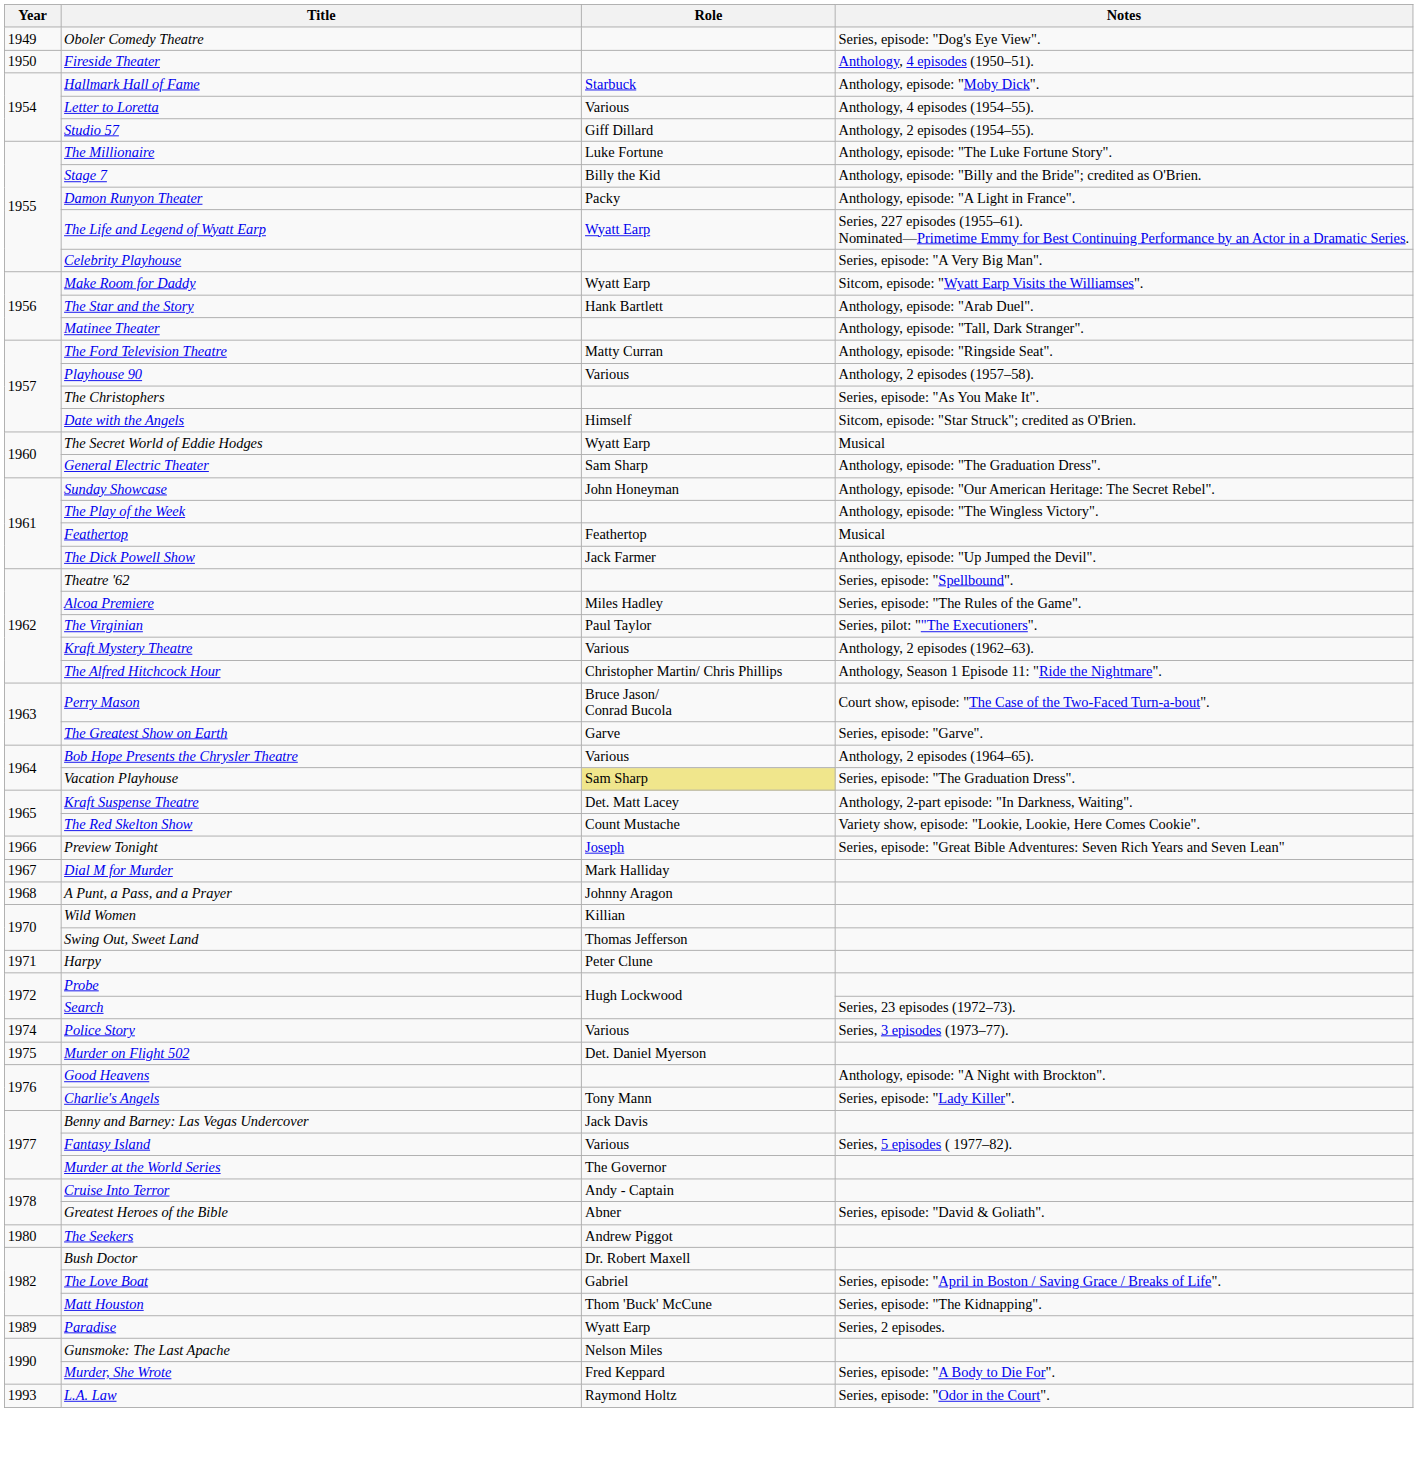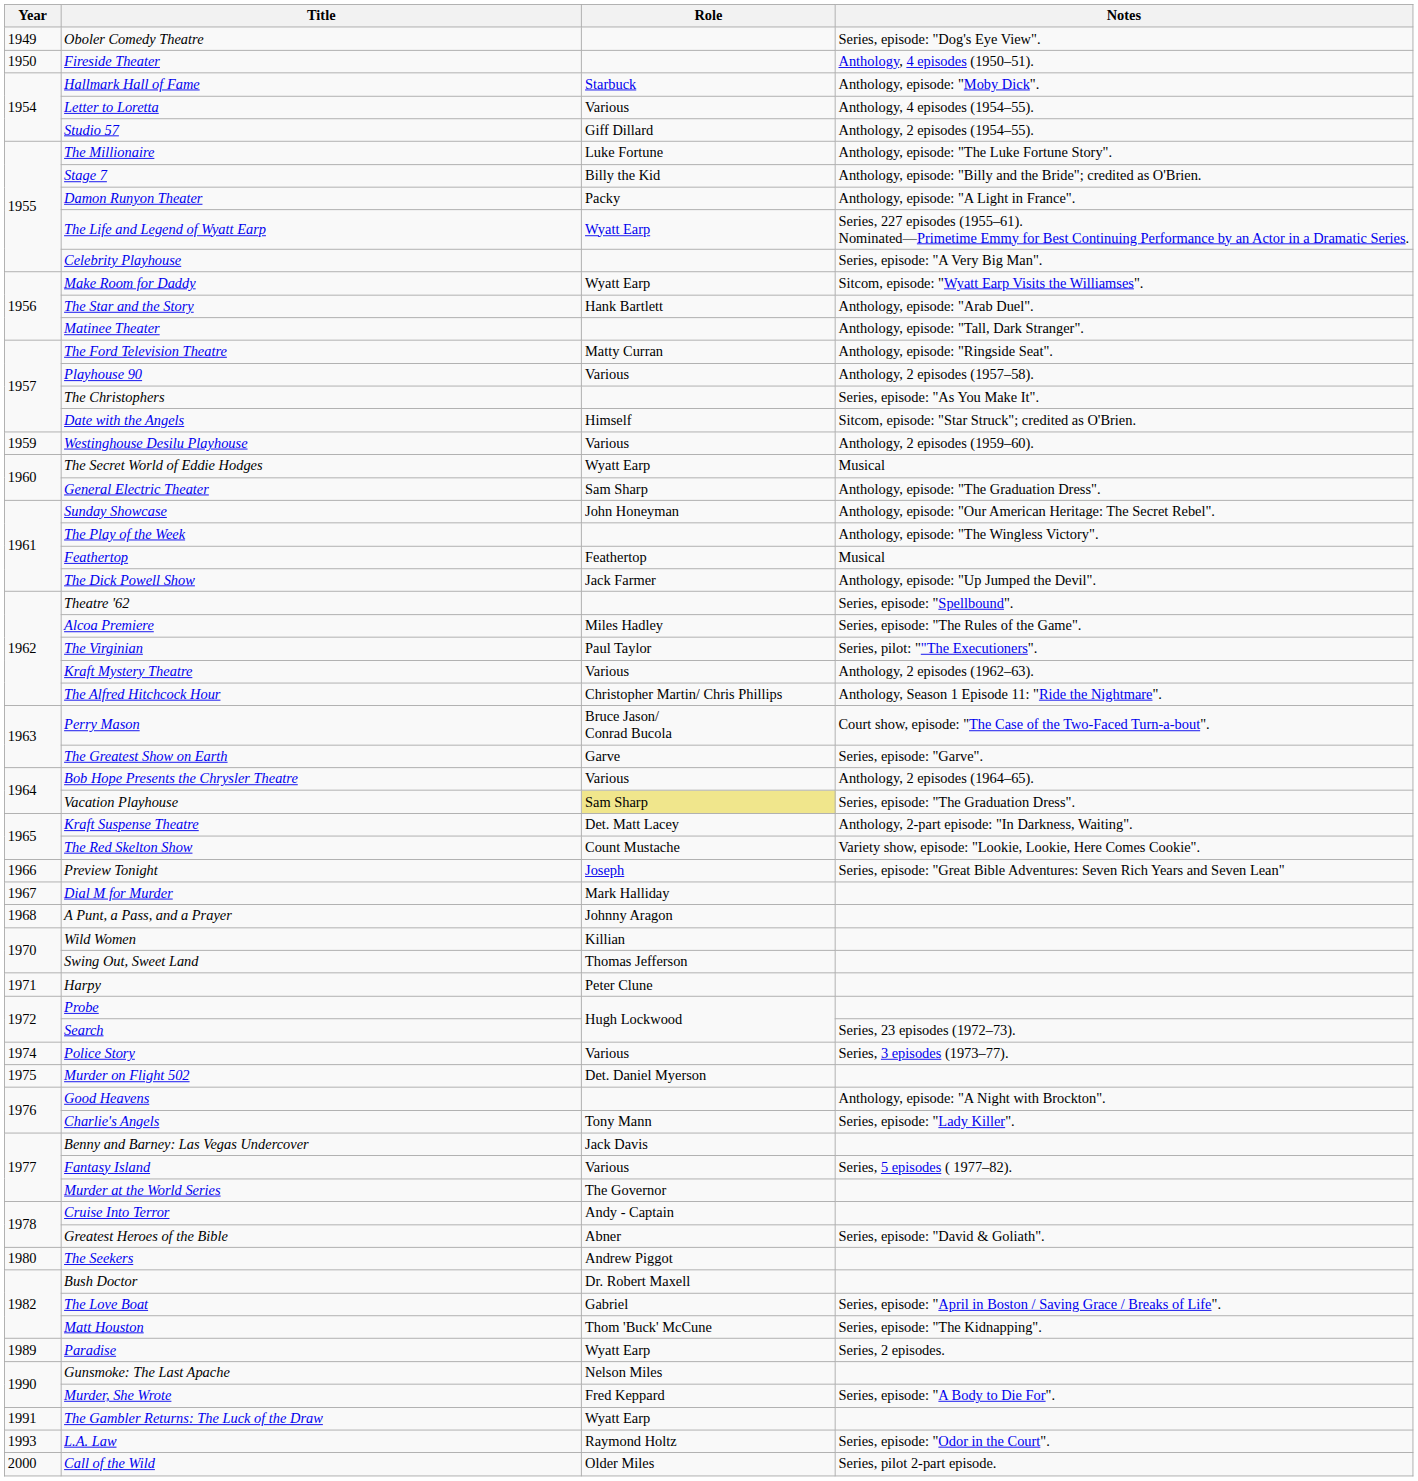 <table class=wikitable>
 <tr>
 <th width=4%>Year</th>
 <th width=37%>Title</th>
 <th width=18%>Role</th>
 <th width=41%>Notes</th>
 </tr>
 <tr>
 <td>1949</td>
 <td><em>Oboler Comedy Theatre</em></td>
 <td></td>
 <td>Series, episode: "Dog's Eye View".</td>
 </tr>
 <tr>
 <td>1950</td>
 <td><em><a href='#'>Fireside Theater</a></em></td>
 <td></td>
 <td><a href='#'>Anthology</a>, <a href='#'>4 episodes</a> (1950–51).</td>
 </tr>
 <tr>
 <td rowspan=3>1954</td>
 <td><em><a href='#'>Hallmark Hall of Fame</a></em></td>
 <td><a href='#'>Starbuck</a></td>
 <td>Anthology, episode: "<a href='#'>Moby Dick</a>".</td>
 </tr>
 <tr>
 <td><em><a href='#'>Letter to Loretta</a></em></td>
 <td>Various</td>
 <td>Anthology, 4 episodes (1954–55).</td>
 </tr>
 <tr>
 <td><em><a href='#'>Studio 57</a></em></td>
 <td>Giff Dillard</td>
 <td>Anthology, 2 episodes (1954–55).</td>
 </tr>
 <tr>
 <td rowspan=5>1955</td>
 <td><em><a href='#'>The Millionaire</a></em></td>
 <td>Luke Fortune</td>
 <td>Anthology, episode: "The Luke Fortune Story".</td>
 </tr>
 <tr>
 <td><em><a href='#'>Stage 7</a></em></td>
 <td>Billy the Kid</td>
 <td>Anthology, episode: "Billy and the Bride"; credited as O'Brien.</td>
 </tr>
 <tr>
 <td><em><a href='#'>Damon Runyon Theater</a></em></td>
 <td>Packy</td>
 <td>Anthology, episode: "A Light in France".</td>
 </tr>
 <tr>
 <td><em><a href='#'>The Life and Legend of Wyatt Earp</a></em></td>
 <td><a href='#'>Wyatt Earp</a></td>
 <td>Series, 227 episodes (1955–61). <br>Nominated—<a href='#'>Primetime Emmy for Best Continuing Performance by an Actor in a Dramatic Series</a>.</td>
 </tr>
 <tr>
 <td><em><a href='#'>Celebrity Playhouse</a></em></td>
 <td></td>
 <td>Series, episode: "A Very Big Man".</td>
 </tr>
 <tr>
 <td rowspan=3>1956</td>
 <td><em><a href='#'>Make Room for Daddy</a></em></td>
 <td>Wyatt Earp</td>
 <td>Sitcom, episode: "<a href='#'>Wyatt Earp Visits the Williamses</a>".</td>
 </tr>
 <tr>
 <td><em><a href='#'>The Star and the Story</a></em></td>
 <td>Hank Bartlett</td>
 <td>Anthology, episode: "Arab Duel".</td>
 </tr>
 <tr>
 <td><em><a href='#'>Matinee Theater</a></em></td>
 <td></td>
 <td>Anthology, episode: "Tall, Dark Stranger".</td>
 </tr>
 <tr>
 <td rowspan=4>1957</td>
 <td><em><a href='#'>The Ford Television Theatre</a></em></td>
 <td>Matty Curran</td>
 <td>Anthology, episode: "Ringside Seat".</td>
 </tr>
 <tr>
 <td><em><a href='#'>Playhouse 90</a></em></td>
 <td>Various</td>
 <td>Anthology, 2 episodes (1957–58).</td>
 </tr>
 <tr>
 <td><em>The Christophers</em></td>
 <td></td>
 <td>Series, episode: "As You Make It".</td>
 </tr>
 <tr>
 <td><em><a href='#'>Date with the Angels</a></em></td>
 <td>Himself</td>
 <td>Sitcom, episode: "Star Struck"; credited as O'Brien.</td>
+</tr>
+<tr>
+<td>1959</td>
+<td><em><a href='#'>Westinghouse Desilu Playhouse</a></em></td>
+<td>Various</td>
+<td>Anthology, 2 episodes (1959–60).</td>
 </tr>
 <tr>
 <td rowspan=2>1960</td>
 <td><em>The Secret World of Eddie Hodges</em></td>
 <td>Wyatt Earp</td>
 <td>Musical</td>
 </tr>
 <tr>
 <td><em><a href='#'>General Electric Theater</a></em></td>
 <td>Sam Sharp</td>
 <td>Anthology, episode: "The Graduation Dress".</td>
 </tr>
 <tr>
 <td rowspan=4>1961</td>
 <td><em><a href='#'>Sunday Showcase</a></em></td>
 <td>John Honeyman</td>
 <td>Anthology, episode: "Our American Heritage: The Secret Rebel".</td>
 </tr>
 <tr>
 <td><em><a href='#'>The Play of the Week</a></em></td>
 <td></td>
 <td>Anthology, episode: "The Wingless Victory".</td>
 </tr>
 <tr>
 <td><em><a href='#'>Feathertop</a></em></td>
 <td>Feathertop</td>
 <td>Musical</td>
 </tr>
 <tr>
 <td><em><a href='#'>The Dick Powell Show</a></em></td>
 <td>Jack Farmer</td>
 <td>Anthology, episode: "Up Jumped the Devil".</td>
 </tr>
 <tr>
 <td rowspan=5>1962</td>
 <td><em>Theatre '62</em></td>
 <td></td>
 <td>Series, episode: "<a href='#'>Spellbound</a>".</td>
 </tr>
 <tr>
 <td><em><a href='#'>Alcoa Premiere</a></em></td>
 <td>Miles Hadley</td>
 <td>Series, episode: "The Rules of the Game".</td>
 </tr>
 <tr>
 <td><em><a href='#'>The Virginian</a></em></td>
 <td>Paul Taylor</td>
 <td>Series, pilot: "<a href='#'>"The Executioners</a>".</td>
 </tr>
 <tr>
 <td><em><a href='#'>Kraft Mystery Theatre</a></em></td>
 <td>Various</td>
 <td>Anthology, 2 episodes (1962–63).</td>
 </tr>
 <tr>
 <td><em><a href='#'>The Alfred Hitchcock Hour</a></em></td>
 <td>Christopher Martin/ Chris Phillips</td>
 <td>Anthology, Season 1 Episode 11: "<a href='#'>Ride the Nightmare</a>".</td>
 </tr>
 <tr>
 <td rowspan=2>1963</td>
 <td><em><a href='#'>Perry Mason</a></em></td>
 <td>Bruce Jason/ <br>Conrad Bucola</td>
 <td>Court show, episode: "<a href='#'>The Case of the Two-Faced Turn-a-bout</a>".</td>
 </tr>
 <tr>
 <td><em><a href='#'>The Greatest Show on Earth</a></em></td>
 <td>Garve</td>
 <td>Series, episode: "Garve".</td>
 </tr>
 <tr>
 <td rowspan=2>1964</td>
 <td><em><a href='#'>Bob Hope Presents the Chrysler Theatre</a></em></td>
 <td>Various</td>
 <td>Anthology, 2 episodes (1964–65).</td>
 </tr>
 <tr>
 <td><em>Vacation Playhouse</em></td>
 <td style="background: khaki;">Sam Sharp</td>
 <td>Series, episode: "The Graduation Dress".</td>
 </tr>
 <tr>
 <td rowspan=2>1965</td>
 <td><em><a href='#'>Kraft Suspense Theatre</a></em></td>
 <td>Det. Matt Lacey</td>
 <td>Anthology, 2-part episode: "In Darkness, Waiting".</td>
 </tr>
 <tr>
 <td><em><a href='#'>The Red Skelton Show</a></em></td>
 <td>Count Mustache</td>
 <td>Variety show, episode: "Lookie, Lookie, Here Comes Cookie".</td>
 </tr>
 <tr>
 <td>1966</td>
 <td><em>Preview Tonight</em></td>
 <td><a href='#'>Joseph</a></td>
 <td>Series, episode: "Great Bible Adventures: Seven Rich Years and Seven Lean"</td>
 </tr>
 <tr>
 <td>1967</td>
 <td><em><a href='#'>Dial M for Murder</a></em></td>
 <td>Mark Halliday</td>
 <td></td>
 </tr>
 <tr>
 <td>1968</td>
 <td><em>A Punt, a Pass, and a Prayer</em></td>
 <td>Johnny Aragon</td>
 <td></td>
 </tr>
 <tr>
 <td rowspan=2>1970</td>
 <td><em>Wild Women</em></td>
 <td>Killian</td>
 <td></td>
 </tr>
 <tr>
 <td><em>Swing Out, Sweet Land</em></td>
 <td>Thomas Jefferson</td>
 <td></td>
 </tr>
 <tr>
 <td>1971</td>
 <td><em>Harpy</em></td>
 <td>Peter Clune</td>
 <td></td>
 </tr>
 <tr>
 <td rowspan=2>1972</td>
 <td><em><a href='#'>Probe</a></em></td>
 <td rowspan=2>Hugh Lockwood</td>
 <td></td>
 </tr>
 <tr>
 <td><em><a href='#'>Search</a></em></td>
 <td>Series, 23 episodes (1972–73).</td>
 </tr>
 <tr>
 <td>1974</td>
 <td><em><a href='#'>Police Story</a></em></td>
 <td>Various</td>
 <td>Series, <a href='#'>3 episodes</a> (1973–77).</td>
 </tr>
 <tr>
 <td>1975</td>
 <td><em><a href='#'>Murder on Flight 502</a></em></td>
 <td>Det. Daniel Myerson</td>
 <td></td>
 </tr>
 <tr>
 <td rowspan=2>1976</td>
 <td><em><a href='#'>Good Heavens</a></em></td>
 <td></td>
 <td>Anthology, episode: "A Night with Brockton".</td>
 </tr>
 <tr>
 <td><em><a href='#'>Charlie's Angels</a></em></td>
 <td>Tony Mann</td>
 <td>Series, episode: "<a href='#'>Lady Killer</a>".</td>
 </tr>
 <tr>
 <td rowspan=3>1977</td>
 <td><em>Benny and Barney: Las Vegas Undercover</em></td>
 <td>Jack Davis</td>
 <td></td>
 </tr>
 <tr>
 <td><em><a href='#'>Fantasy Island</a></em></td>
 <td>Various</td>
 <td>Series, <a href='#'>5 episodes</a> ( 1977–82).</td>
 </tr>
 <tr>
 <td><em><a href='#'>Murder at the World Series</a></em></td>
 <td>The Governor</td>
 <td></td>
 </tr>
 <tr>
 <td rowspan=2>1978</td>
 <td><em><a href='#'>Cruise Into Terror</a></em></td>
 <td>Andy - Captain</td>
 <td></td>
 </tr>
 <tr>
 <td><em>Greatest Heroes of the Bible</em></td>
 <td>Abner</td>
 <td>Series, episode: "David & Goliath".</td>
 </tr>
 <tr>
 <td>1980</td>
 <td><em><a href='#'>The Seekers</a></em></td>
 <td>Andrew Piggot</td>
 <td></td>
 </tr>
 <tr>
 <td rowspan=3>1982</td>
 <td><em>Bush Doctor</em></td>
 <td>Dr. Robert Maxell</td>
 <td></td>
 </tr>
 <tr>
 <td><em><a href='#'>The Love Boat</a></em></td>
 <td>Gabriel</td>
 <td>Series, episode: "<a href='#'>April in Boston / Saving Grace / Breaks of Life</a>".</td>
 </tr>
 <tr>
 <td><em><a href='#'>Matt Houston</a></em></td>
 <td>Thom 'Buck' McCune</td>
 <td>Series, episode: "The Kidnapping".</td>
 </tr>
 <tr>
 <td>1989</td>
 <td><em><a href='#'>Paradise</a></em></td>
 <td>Wyatt Earp</td>
 <td>Series, 2 episodes.</td>
 </tr>
 <tr>
 <td rowspan=2>1990</td>
 <td><em>Gunsmoke: The Last Apache</em></td>
 <td>Nelson Miles</td>
 <td></td>
 </tr>
 <tr>
 <td><em><a href='#'>Murder, She Wrote</a></em></td>
 <td>Fred Keppard</td>
 <td>Series, episode: "<a href='#'>A Body to Die For</a>".</td>
 </tr>
 <tr>
+<td>1991</td>
+<td><em><a href='#'>The Gambler Returns: The Luck of the Draw</a></em></td>
+<td>Wyatt Earp</td>
+<td></td>
+</tr>
+<tr>
 <td>1993</td>
 <td><em><a href='#'>L.A. Law</a></em></td>
 <td>Raymond Holtz</td>
 <td>Series, episode: "<a href='#'>Odor in the Court</a>".</td>
 </tr>
+<tr>
+<td>2000</td>
+<td><em><a href='#'>Call of the Wild</a></em></td>
+<td>Older Miles</td>
+<td>Series, pilot 2-part episode.</td>
+</tr>
 </table>
